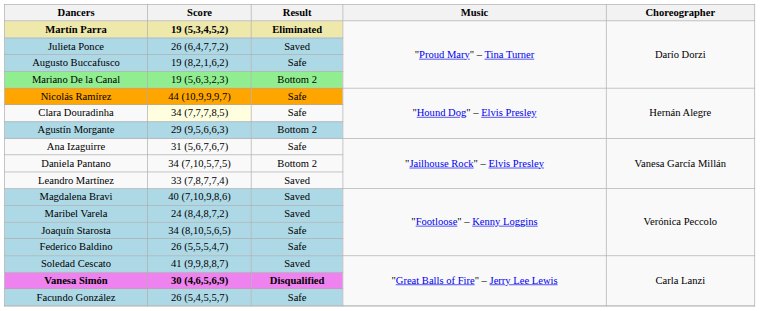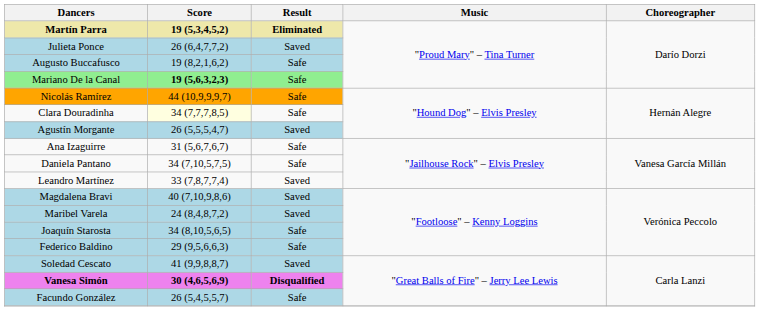 <table class="wikitable" width="90%" style="text-align:center;">
 <tr bgcolor="f2f2f2">
 <td><strong>Dancers</strong></td>
 <td><strong>Score</strong></td>
 <td><strong>Result</strong></td>
 <td><strong>Music</strong></td>
 <td><strong>Choreographer</strong></td>
 </tr>
 <tr>
 <td bgcolor=palegoldenrod><strong>Martín Parra</strong></td>
 <td bgcolor=palegoldenrod><strong>19 (5,3,4,5,2)</strong></td>
 <td bgcolor=palegoldenrod><strong>Eliminated</strong></td>
 <td rowspan=4>"<a href='#'>Proud Mary</a>" – <a href='#'>Tina Turner</a></td>
 <td rowspan=4>Darío Dorzi</td>
 </tr>
 <tr bgcolor=lightblue>
 <td>Julieta Ponce</td>
 <td>26 (6,4,7,7,2)</td>
 <td>Saved</td>
 </tr>
 <tr bgcolor=lightblue>
 <td>Augusto Buccafusco</td>
 <td>19 (8,2,1,6,2)</td>
 <td>Safe</td>
 </tr>
 <tr bgcolor=lightgreen>
 <td>Mariano De la Canal</td>
-<td>19 (5,6,3,2,3)</td>
-<td>Bottom 2</td>
+<td><strong>19 (5,6,3,2,3)</strong></td>
+<td>Safe</td>
 </tr>
 <tr>
 <td bgcolor=orange>Nicolás Ramírez</td>
 <td bgcolor=orange>44 (10,9,9,9,7)</td>
 <td bgcolor=orange>Safe</td>
 <td rowspan=3>"<a href='#'>Hound Dog</a>" – <a href='#'>Elvis Presley</a></td>
 <td rowspan=3>Hernán Alegre</td>
 </tr>
 <tr>
 <td>Clara Douradinha</td>
 <td style="background: lightyellow;">34 (7,7,7,8,5)</td>
 <td>Safe</td>
 </tr>
 <tr bgcolor=lightblue>
 <td>Agustín Morgante</td>
-<td>29 (9,5,6,6,3)</td>
-<td>Bottom 2</td>
+<td>26 (5,5,5,4,7)</td>
+<td>Saved</td>
 </tr>
 <tr>
 <td>Ana Izaguirre</td>
 <td>31 (5,6,7,6,7)</td>
 <td>Safe</td>
 <td rowspan=3>"<a href='#'>Jailhouse Rock</a>" – <a href='#'>Elvis Presley</a></td>
 <td rowspan=3>Vanesa García Millán</td>
 </tr>
 <tr>
 <td>Daniela Pantano</td>
 <td>34 (7,10,5,7,5)</td>
-<td>Bottom 2</td>
+<td>Safe</td>
 </tr>
 <tr>
 <td>Leandro Martínez</td>
 <td>33 (7,8,7,7,4)</td>
 <td>Saved</td>
 </tr>
 <tr>
 <td bgcolor=lightblue>Magdalena Bravi</td>
 <td bgcolor=lightblue>40 (7,10,9,8,6)</td>
 <td bgcolor=lightblue>Saved</td>
 <td rowspan=4>"<a href='#'>Footloose</a>" – <a href='#'>Kenny Loggins</a></td>
 <td rowspan=4>Verónica Peccolo</td>
 </tr>
 <tr bgcolor=lightblue>
 <td>Maribel Varela</td>
 <td>24 (8,4,8,7,2)</td>
 <td>Saved</td>
 </tr>
 <tr bgcolor=lightblue>
 <td>Joaquín Starosta</td>
 <td>34 (8,10,5,6,5)</td>
 <td>Safe</td>
 </tr>
 <tr bgcolor=lightblue>
 <td>Federico Baldino</td>
-<td>26 (5,5,5,4,7)</td>
+<td>29 (9,5,6,6,3)</td>
 <td>Safe</td>
 </tr>
 <tr>
 <td bgcolor=lightblue>Soledad Cescato</td>
 <td bgcolor=lightblue>41 (9,9,8,8,7)</td>
 <td bgcolor=lightblue>Saved</td>
 <td rowspan=3>"<a href='#'>Great Balls of Fire</a>" – <a href='#'>Jerry Lee Lewis</a></td>
 <td rowspan=3>Carla Lanzi</td>
 </tr>
 <tr bgcolor=violet>
 <td><strong>Vanesa Simón</strong></td>
 <td><strong>30 (4,6,5,6,9)</strong></td>
 <td><strong>Disqualified</strong></td>
 </tr>
 <tr bgcolor=lightblue>
 <td>Facundo González</td>
 <td>26 (5,4,5,5,7)</td>
 <td>Safe</td>
 </tr>
 <tr>
 </tr>
 </table>
